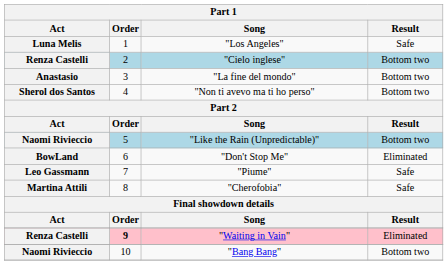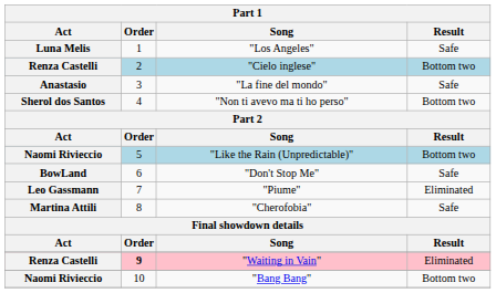 <table class="wikitable plainrowheaders" style="text-align:center;">
 <tr>
 <th colspan="4">Part 1</th>
 </tr>
 <tr>
 <th scope="col" style="width:10em;">Act</th>
 <th scope="col">Order</th>
 <th scope="col" style="width:22em;">Song</th>
 <th scope="col" style="width:7em;">Result</th>
 </tr>
 <tr>
 <th scope="row">Luna Melis</th>
 <td>1</td>
 <td>"Los Angeles"</td>
 <td>Safe</td>
 </tr>
 <tr bgcolor="lightblue">
 <th scope="row">Renza Castelli</th>
 <td>2</td>
 <td>"Cielo inglese"</td>
 <td>Bottom two</td>
 </tr>
 <tr>
 <th scope="row">Anastasio</th>
 <td>3</td>
 <td>"La fine del mondo"</td>
-<td>Bottom two</td>
+<td>Safe</td>
 </tr>
 <tr>
 <th scope="row">Sherol dos Santos</th>
 <td>4</td>
 <td>"Non ti avevo ma ti ho perso"</td>
 <td>Bottom two</td>
 </tr>
 <tr>
 <th colspan="4">Part 2</th>
 </tr>
 <tr>
 <th scope="col" style="width:10em;">Act</th>
 <th scope="col">Order</th>
 <th scope="col" style="width:20em;">Song</th>
 <th scope="col" style="width:7em;">Result</th>
 </tr>
 <tr bgcolor="lightblue">
 <th scope="row">Naomi Rivieccio</th>
 <td>5</td>
 <td>"Like the Rain (Unpredictable)"</td>
 <td>Bottom two</td>
 </tr>
 <tr>
 <th scope="row">BowLand</th>
 <td>6</td>
 <td>"Don't Stop Me"</td>
-<td>Eliminated</td>
+<td>Safe</td>
 </tr>
 <tr>
 <th scope="row">Leo Gassmann</th>
 <td>7</td>
 <td>"Piume"</td>
-<td>Safe</td>
+<td>Eliminated</td>
 </tr>
 <tr>
 <th scope="row">Martina Attili</th>
 <td>8</td>
 <td>"Cherofobia"</td>
 <td>Safe</td>
 </tr>
 <tr>
 <th colspan="4">Final showdown details</th>
 </tr>
 <tr>
 <th scope="col" style="width:10em;">Act</th>
 <th scope="col">Order</th>
 <th scope="col" style="width:20em;">Song</th>
 <th scope="col" style="width:7em;">Result</th>
 </tr>
 <tr>
 </tr>
 <tr bgcolor=pink>
 <th scope="row">Renza Castelli</th>
 <td><strong>9</strong></td>
 <td>"<a href='#'>Waiting in Vain</a>"</td>
 <td>Eliminated</td>
 </tr>
 <tr>
 </tr>
 <tr>
 <th scope="row">Naomi Rivieccio</th>
 <td>10</td>
 <td>"<a href='#'>Bang Bang</a>"</td>
 <td>Bottom two</td>
 </tr>
 <tr>
 </tr>
 </table>
